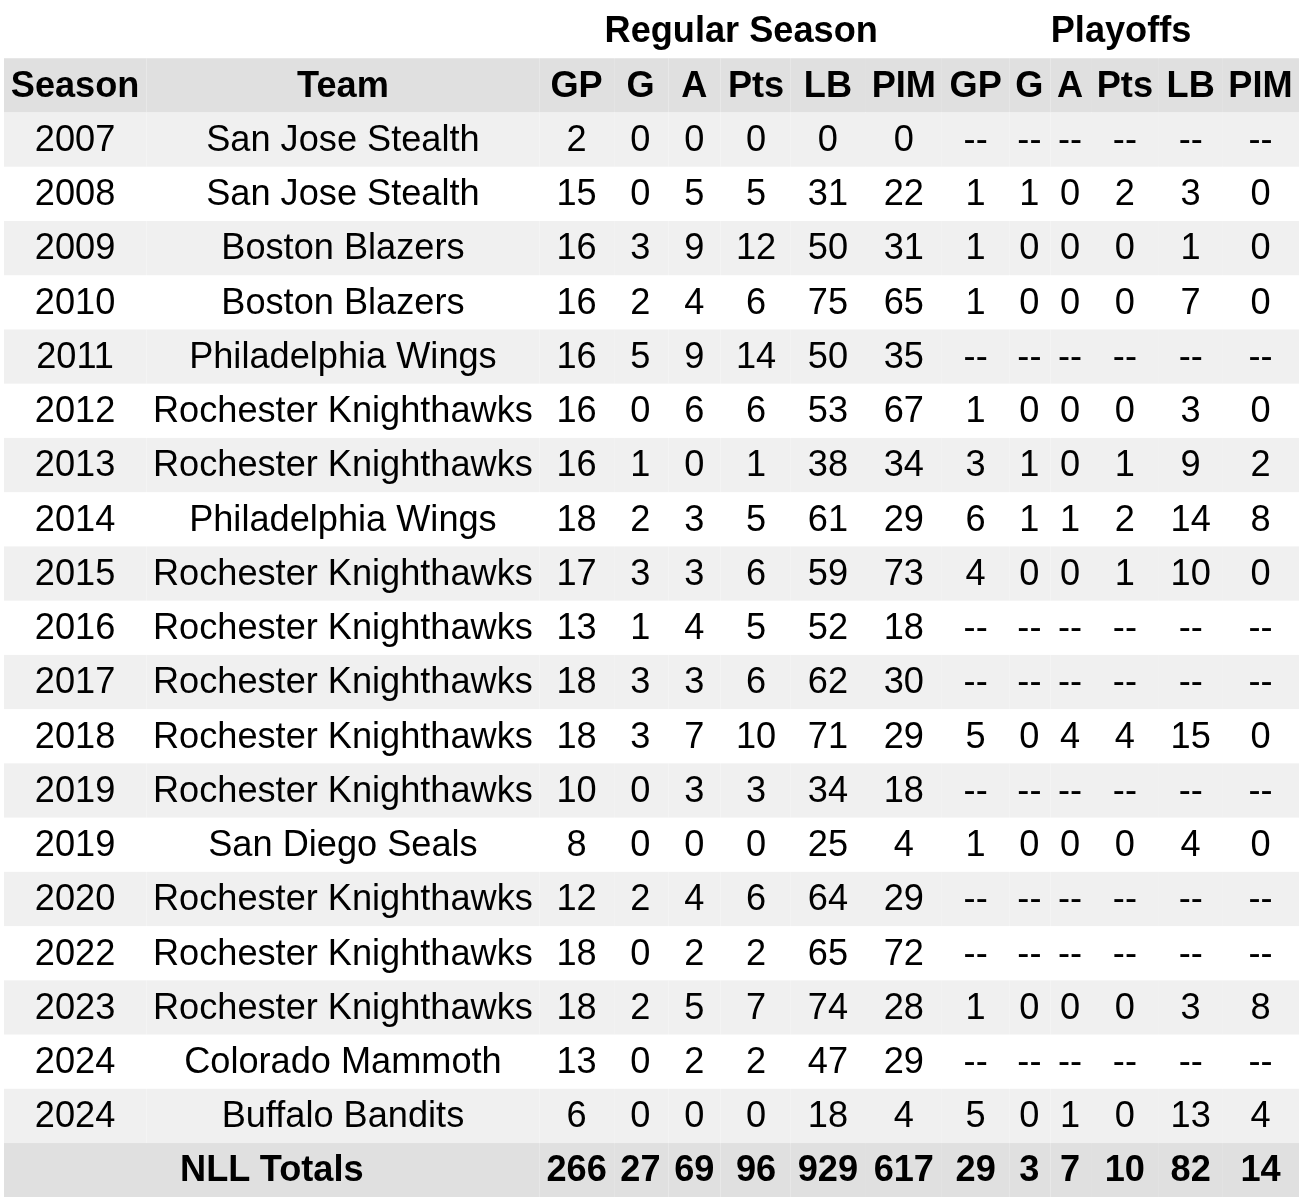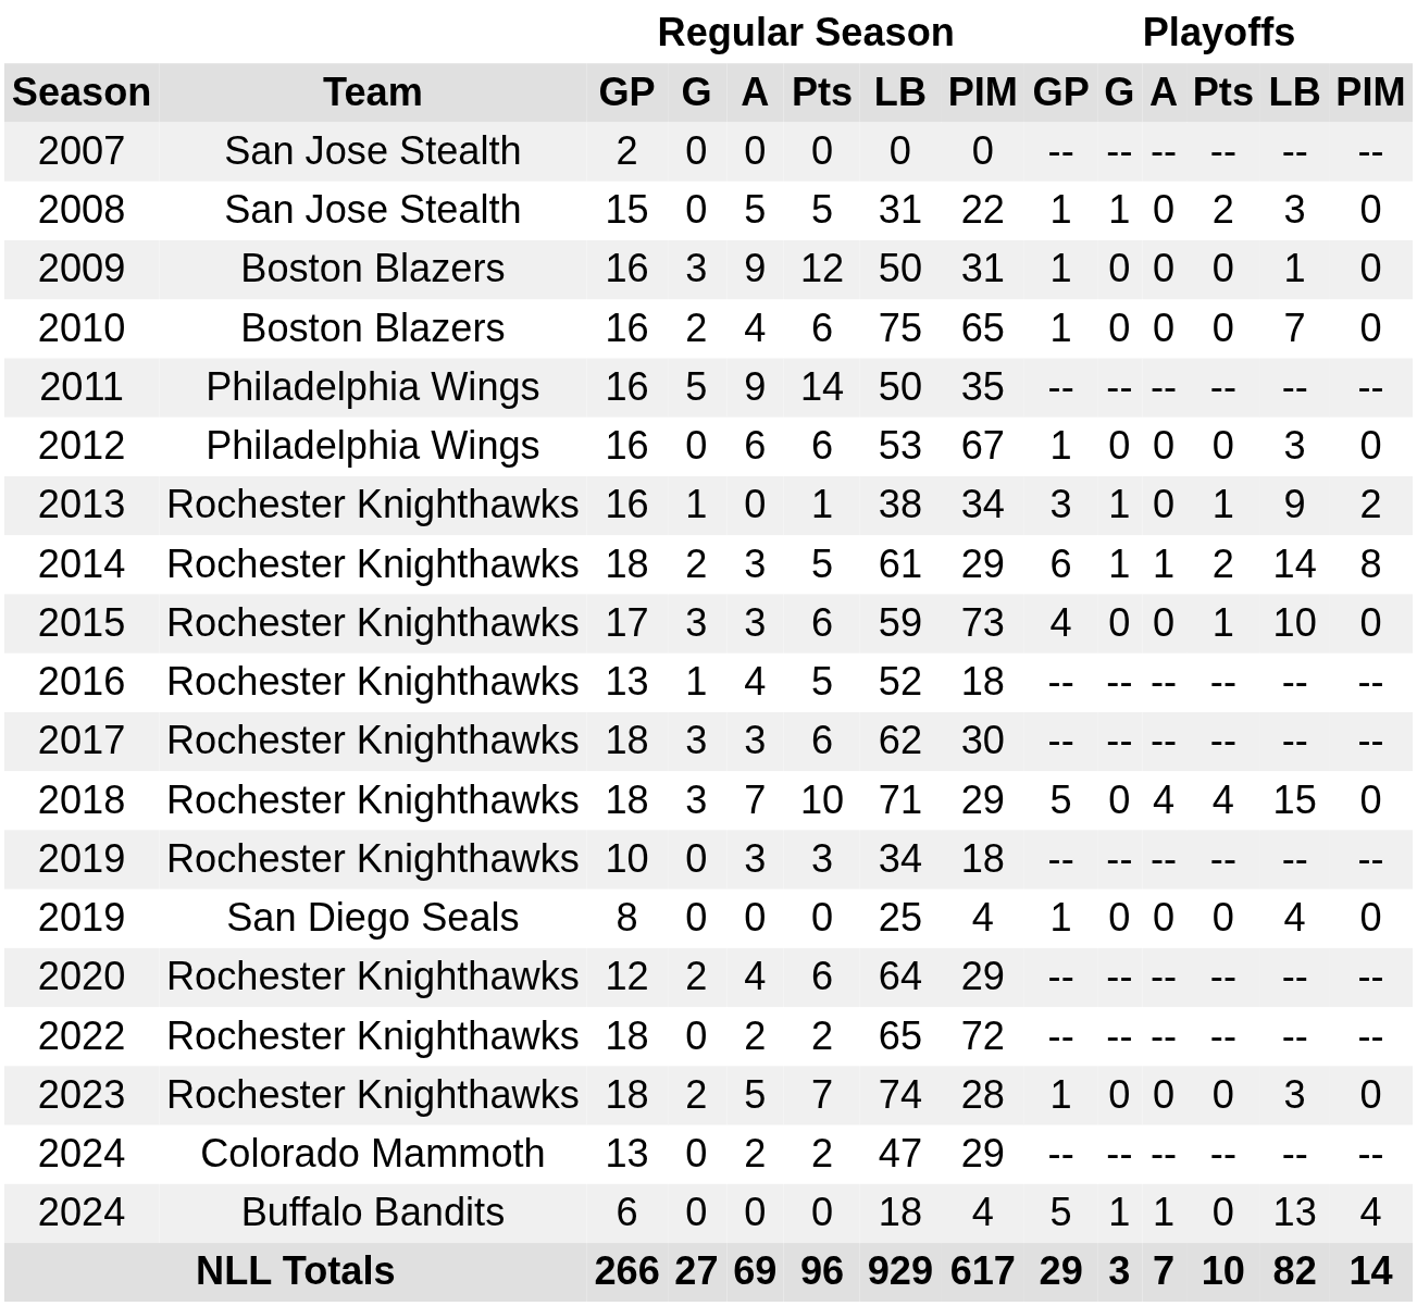 <table cellspacing="0" cellpadding="3" border="0">
 <tr>
 <th colspan="2" bgcolor="#ffffff"> </th>
 <th colspan="6">Regular Season</th>
 <th colspan="6">Playoffs</th>
 </tr>
 <tr bgcolor="#e0e0e0" align="center">
 <th>Season</th>
 <th>Team</th>
 <th>GP</th>
 <th>G</th>
 <th>A</th>
 <th>Pts</th>
 <th>LB</th>
 <th>PIM</th>
 <th>GP</th>
 <th>G</th>
 <th>A</th>
 <th>Pts</th>
 <th>LB</th>
 <th>PIM</th>
 </tr>
 <tr bgcolor="#f0f0f0" align="center">
 <td>2007</td>
 <td>San Jose Stealth</td>
 <td>2</td>
 <td>0</td>
 <td>0</td>
 <td>0</td>
 <td>0</td>
 <td>0</td>
 <td>--</td>
 <td>--</td>
 <td>--</td>
 <td>--</td>
 <td>--</td>
 <td>--</td>
 </tr>
 <tr align="center">
 <td>2008</td>
 <td>San Jose Stealth</td>
 <td>15</td>
 <td>0</td>
 <td>5</td>
 <td>5</td>
 <td>31</td>
 <td>22</td>
 <td>1</td>
 <td>1</td>
 <td>0</td>
 <td>2</td>
 <td>3</td>
 <td>0</td>
 </tr>
 <tr bgcolor="#f0f0f0" align="center">
 <td>2009</td>
 <td>Boston Blazers</td>
 <td>16</td>
 <td>3</td>
 <td>9</td>
 <td>12</td>
 <td>50</td>
 <td>31</td>
 <td>1</td>
 <td>0</td>
 <td>0</td>
 <td>0</td>
 <td>1</td>
 <td>0</td>
 </tr>
 <tr align="center">
 <td>2010</td>
 <td>Boston Blazers</td>
 <td>16</td>
 <td>2</td>
 <td>4</td>
 <td>6</td>
 <td>75</td>
 <td>65</td>
 <td>1</td>
 <td>0</td>
 <td>0</td>
 <td>0</td>
 <td>7</td>
 <td>0</td>
 </tr>
 <tr bgcolor="#f0f0f0" align="center">
 <td>2011</td>
 <td>Philadelphia Wings</td>
 <td>16</td>
 <td>5</td>
 <td>9</td>
 <td>14</td>
 <td>50</td>
 <td>35</td>
 <td>--</td>
 <td>--</td>
 <td>--</td>
 <td>--</td>
 <td>--</td>
 <td>--</td>
 </tr>
 <tr align="center">
 <td>2012</td>
-<td>Rochester Knighthawks</td>
+<td>Philadelphia Wings</td>
 <td>16</td>
 <td>0</td>
 <td>6</td>
 <td>6</td>
 <td>53</td>
 <td>67</td>
 <td>1</td>
 <td>0</td>
 <td>0</td>
 <td>0</td>
 <td>3</td>
 <td>0</td>
 </tr>
 <tr bgcolor="#f0f0f0" align="center">
 <td>2013</td>
 <td>Rochester Knighthawks</td>
 <td>16</td>
 <td>1</td>
 <td>0</td>
 <td>1</td>
 <td>38</td>
 <td>34</td>
 <td>3</td>
 <td>1</td>
 <td>0</td>
 <td>1</td>
 <td>9</td>
 <td>2</td>
 </tr>
 <tr align="center">
 <td>2014</td>
-<td>Philadelphia Wings</td>
+<td>Rochester Knighthawks</td>
 <td>18</td>
 <td>2</td>
 <td>3</td>
 <td>5</td>
 <td>61</td>
 <td>29</td>
 <td>6</td>
 <td>1</td>
 <td>1</td>
 <td>2</td>
 <td>14</td>
 <td>8</td>
 </tr>
 <tr bgcolor="#f0f0f0" align="center">
 <td>2015</td>
 <td>Rochester Knighthawks</td>
 <td>17</td>
 <td>3</td>
 <td>3</td>
 <td>6</td>
 <td>59</td>
 <td>73</td>
 <td>4</td>
 <td>0</td>
 <td>0</td>
 <td>1</td>
 <td>10</td>
 <td>0</td>
 </tr>
 <tr align="center">
 <td>2016</td>
 <td>Rochester Knighthawks</td>
 <td>13</td>
 <td>1</td>
 <td>4</td>
 <td>5</td>
 <td>52</td>
 <td>18</td>
 <td>--</td>
 <td>--</td>
 <td>--</td>
 <td>--</td>
 <td>--</td>
 <td>--</td>
 </tr>
 <tr bgcolor="#f0f0f0" align="center">
 <td>2017</td>
 <td>Rochester Knighthawks</td>
 <td>18</td>
 <td>3</td>
 <td>3</td>
 <td>6</td>
 <td>62</td>
 <td>30</td>
 <td>--</td>
 <td>--</td>
 <td>--</td>
 <td>--</td>
 <td>--</td>
 <td>--</td>
 </tr>
 <tr align="center">
 <td>2018</td>
 <td>Rochester Knighthawks</td>
 <td>18</td>
 <td>3</td>
 <td>7</td>
 <td>10</td>
 <td>71</td>
 <td>29</td>
 <td>5</td>
 <td>0</td>
 <td>4</td>
 <td>4</td>
 <td>15</td>
 <td>0</td>
 </tr>
 <tr bgcolor="#f0f0f0" align="center">
 <td>2019</td>
 <td>Rochester Knighthawks</td>
 <td>10</td>
 <td>0</td>
 <td>3</td>
 <td>3</td>
 <td>34</td>
 <td>18</td>
 <td>--</td>
 <td>--</td>
 <td>--</td>
 <td>--</td>
 <td>--</td>
 <td>--</td>
 </tr>
 <tr align="center">
 <td>2019</td>
 <td>San Diego Seals</td>
 <td>8</td>
 <td>0</td>
 <td>0</td>
 <td>0</td>
 <td>25</td>
 <td>4</td>
 <td>1</td>
 <td>0</td>
 <td>0</td>
 <td>0</td>
 <td>4</td>
 <td>0</td>
 </tr>
 <tr align="center" bgcolor="#f0f0f0">
 <td>2020</td>
 <td>Rochester Knighthawks</td>
 <td>12</td>
 <td>2</td>
 <td>4</td>
 <td>6</td>
 <td>64</td>
 <td>29</td>
 <td>--</td>
 <td>--</td>
 <td>--</td>
 <td>--</td>
 <td>--</td>
 <td>--</td>
 </tr>
 <tr align="center">
 <td>2022</td>
 <td>Rochester Knighthawks</td>
 <td>18</td>
 <td>0</td>
 <td>2</td>
 <td>2</td>
 <td>65</td>
 <td>72</td>
 <td>--</td>
 <td>--</td>
 <td>--</td>
 <td>--</td>
 <td>--</td>
 <td>--</td>
 </tr>
 <tr align="center" bgcolor="#f0f0f0">
 <td>2023</td>
 <td>Rochester Knighthawks</td>
 <td>18</td>
 <td>2</td>
 <td>5</td>
 <td>7</td>
 <td>74</td>
 <td>28</td>
 <td>1</td>
 <td>0</td>
 <td>0</td>
 <td>0</td>
 <td>3</td>
-<td>8</td>
+<td>0</td>
 </tr>
 <tr align="center">
 <td>2024</td>
 <td>Colorado Mammoth</td>
 <td>13</td>
 <td>0</td>
 <td>2</td>
 <td>2</td>
 <td>47</td>
 <td>29</td>
 <td>--</td>
 <td>--</td>
 <td>--</td>
 <td>--</td>
 <td>--</td>
 <td>--</td>
 </tr>
 <tr align="center" bgcolor="#f0f0f0">
 <td>2024</td>
 <td>Buffalo Bandits</td>
 <td>6</td>
 <td>0</td>
 <td>0</td>
 <td>0</td>
 <td>18</td>
 <td>4</td>
 <td>5</td>
-<td>0</td>
+<td>1</td>
 <td>1</td>
 <td>0</td>
 <td>13</td>
 <td>4</td>
 </tr>
 <tr bgcolor="#e0e0e0" align="center">
 <th colspan="2">NLL Totals</th>
 <th>266</th>
 <th>27</th>
 <th>69</th>
 <th>96</th>
 <th>929</th>
 <th>617</th>
 <th>29</th>
 <th>3</th>
 <th>7</th>
 <th>10</th>
 <th>82</th>
 <th>14</th>
 </tr>
 </table>
